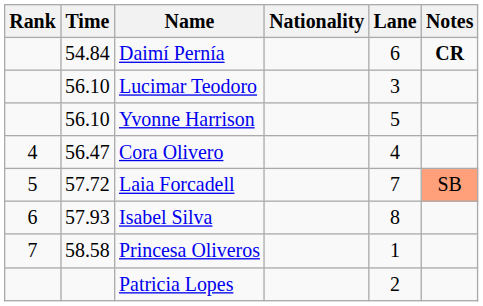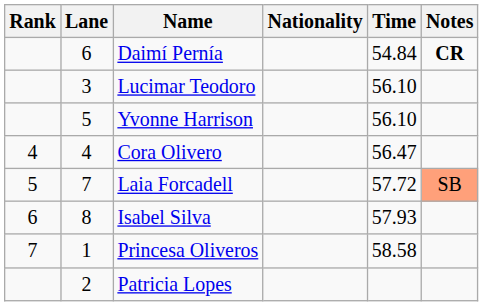 <table class="wikitable sortable" style="text-align:center;font-size:95%">
 <tr>
 <th>Rank</th>
-<th>Time</th>
+<th>Lane</th>
 <th>Name</th>
 <th>Nationality</th>
-<th>Lane</th>
+<th>Time</th>
 <th>Notes</th>
 </tr>
 <tr>
 <td></td>
-<td>54.84</td>
+<td>6</td>
 <td align=left><a href='#'>Daimí Pernía</a></td>
 <td align=left></td>
-<td>6</td>
+<td>54.84</td>
 <td><strong>CR</strong></td>
 </tr>
 <tr>
 <td></td>
-<td>56.10</td>
+<td>3</td>
 <td align=left><a href='#'>Lucimar Teodoro</a></td>
 <td align=left></td>
-<td>3</td>
+<td>56.10</td>
 <td></td>
 </tr>
 <tr>
 <td></td>
-<td>56.10</td>
+<td>5</td>
 <td align=left><a href='#'>Yvonne Harrison</a></td>
 <td align=left></td>
-<td>5</td>
+<td>56.10</td>
 <td></td>
 </tr>
 <tr>
 <td>4</td>
-<td>56.47</td>
+<td>4</td>
 <td align=left><a href='#'>Cora Olivero</a></td>
 <td align=left></td>
-<td>4</td>
+<td>56.47</td>
 <td></td>
 </tr>
 <tr>
 <td>5</td>
-<td>57.72</td>
+<td>7</td>
 <td align=left><a href='#'>Laia Forcadell</a></td>
 <td align=left></td>
-<td>7</td>
+<td>57.72</td>
 <td style="background: lightsalmon;">SB</td>
 </tr>
 <tr>
 <td>6</td>
-<td>57.93</td>
+<td>8</td>
 <td align=left><a href='#'>Isabel Silva</a></td>
 <td align=left></td>
-<td>8</td>
+<td>57.93</td>
 <td></td>
 </tr>
 <tr>
 <td>7</td>
-<td>58.58</td>
+<td>1</td>
 <td align=left><a href='#'>Princesa Oliveros</a></td>
 <td align=left></td>
-<td>1</td>
+<td>58.58</td>
 <td></td>
 </tr>
 <tr>
 <td></td>
-<td></td>
+<td>2</td>
 <td align=left><a href='#'>Patricia Lopes</a></td>
 <td align=left></td>
-<td>2</td>
+<td></td>
 <td></td>
 </tr>
 </table>
